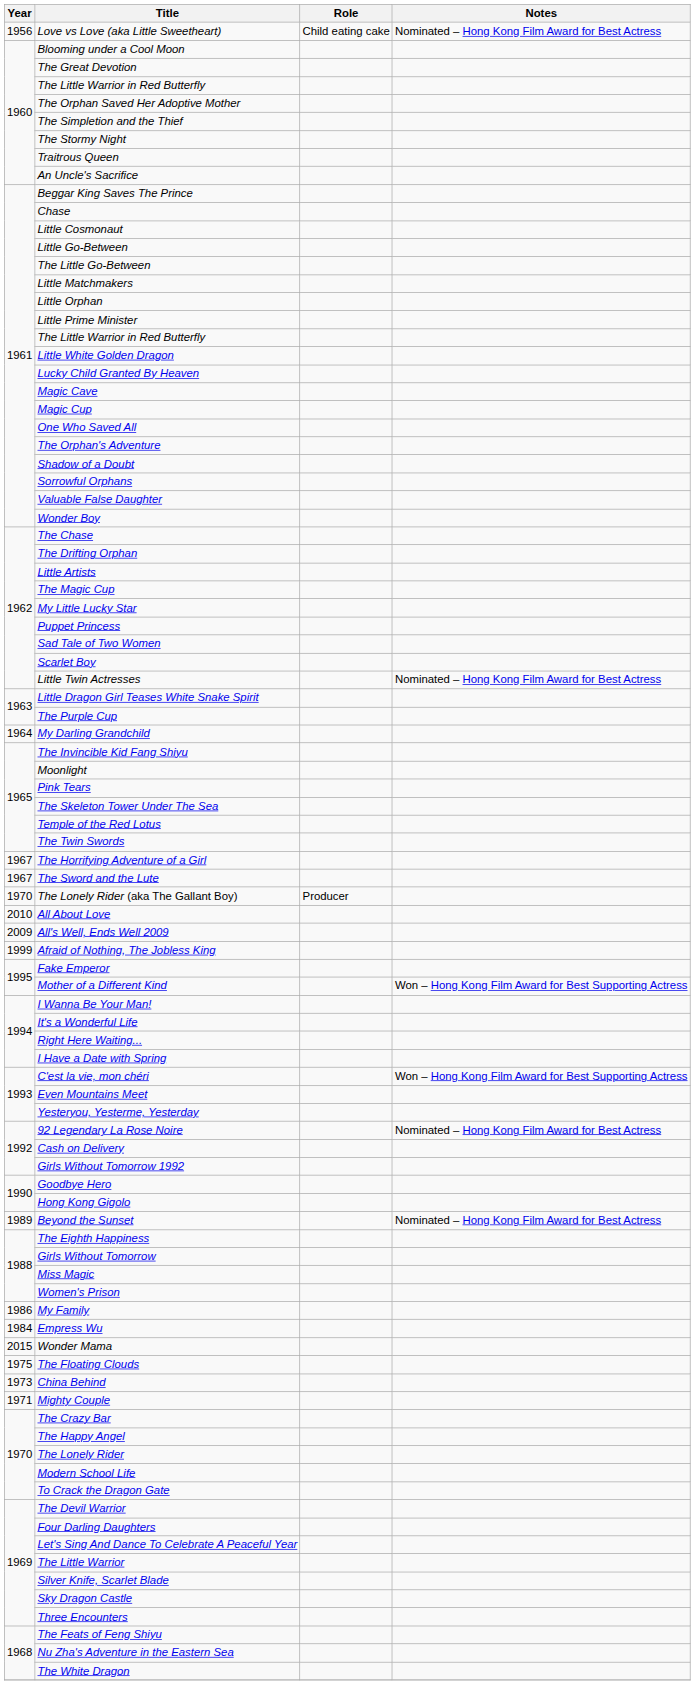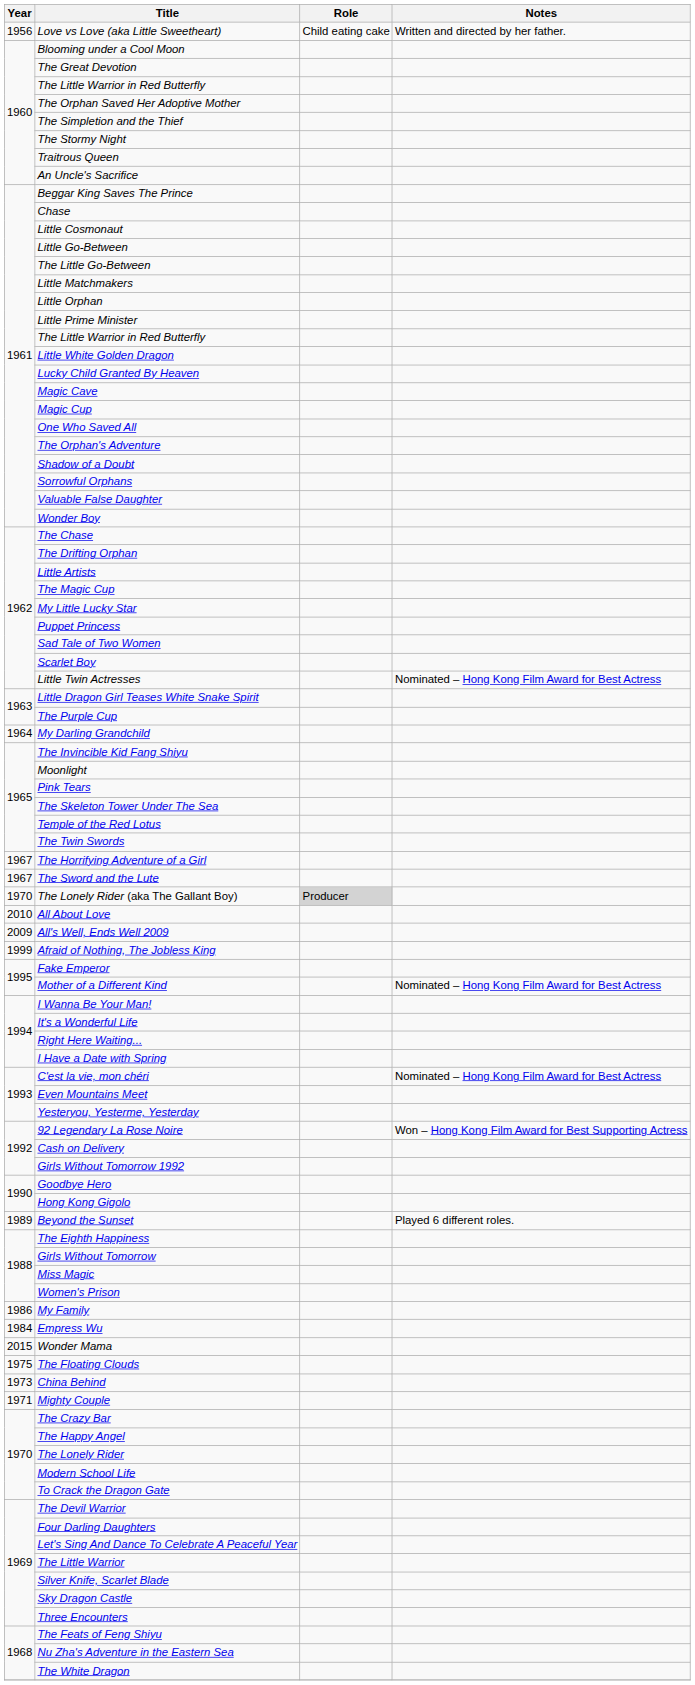 <table class="wikitable sortable">
 <tr>
 <th>Year</th>
 <th>Title</th>
 <th>Role</th>
 <th>Notes</th>
 </tr>
 <tr>
 <td>1956</td>
 <td><em>Love vs Love (aka Little Sweetheart)</em> </td>
 <td>Child eating cake</td>
-<td>Nominated – <a href='#'>Hong Kong Film Award for Best Actress</a></td>
+<td>Written and directed by her father.</td>
 </tr>
 <tr>
 <td rowspan="8">1960</td>
 <td><em>Blooming under a Cool Moon</em></td>
 <td></td>
 <td></td>
 </tr>
 <tr>
 <td><em>The Great Devotion</em></td>
 <td></td>
 <td></td>
 </tr>
 <tr>
 <td><em>The Little Warrior in Red Butterfly</em></td>
 <td></td>
 <td></td>
 </tr>
 <tr>
 <td><em>The Orphan Saved Her Adoptive Mother</em></td>
 <td></td>
 <td></td>
 </tr>
 <tr>
 <td><em>The Simpletion and the Thief</em></td>
 <td></td>
 <td></td>
 </tr>
 <tr>
 <td><em>The Stormy Night</em></td>
 <td></td>
 <td></td>
 </tr>
 <tr>
 <td><em>Traitrous Queen</em></td>
 <td></td>
 <td></td>
 </tr>
 <tr>
 <td><em>An Uncle's Sacrifice</em></td>
 <td></td>
 <td></td>
 </tr>
 <tr>
 <td rowspan="19">1961</td>
 <td><em>Beggar King Saves The Prince</em></td>
 <td></td>
 <td></td>
 </tr>
 <tr>
 <td><em>Chase</em></td>
 <td></td>
 <td></td>
 </tr>
 <tr>
 <td><em>Little Cosmonaut</em></td>
 <td></td>
 <td></td>
 </tr>
 <tr>
 <td><em>Little Go-Between</em></td>
 <td></td>
 <td></td>
 </tr>
 <tr>
 <td><em>The Little Go-Between</em></td>
 <td></td>
 <td></td>
 </tr>
 <tr>
 <td><em>Little Matchmakers</em></td>
 <td></td>
 <td></td>
 </tr>
 <tr>
 <td><em>Little Orphan</em></td>
 <td></td>
 <td></td>
 </tr>
 <tr>
 <td><em>Little Prime Minister</em></td>
 <td></td>
 <td></td>
 </tr>
 <tr>
 <td><em>The Little Warrior in Red Butterfly</em></td>
 <td></td>
 <td></td>
 </tr>
 <tr>
 <td><em><a href='#'>Little White Golden Dragon</a></em></td>
 <td></td>
 <td></td>
 </tr>
 <tr>
 <td><em><a href='#'>Lucky Child Granted By Heaven</a></em></td>
 <td></td>
 <td></td>
 </tr>
 <tr>
 <td><em><a href='#'>Magic Cave</a></em></td>
 <td></td>
 <td></td>
 </tr>
 <tr>
 <td><em><a href='#'>Magic Cup</a></em></td>
 <td></td>
 <td></td>
 </tr>
 <tr>
 <td><em><a href='#'>One Who Saved All</a></em></td>
 <td></td>
 <td></td>
 </tr>
 <tr>
 <td><em><a href='#'>The Orphan's Adventure</a></em></td>
 <td></td>
 <td></td>
 </tr>
 <tr>
 <td><em><a href='#'>Shadow of a Doubt</a></em></td>
 <td></td>
 <td></td>
 </tr>
 <tr>
 <td><em><a href='#'>Sorrowful Orphans</a></em></td>
 <td></td>
 <td></td>
 </tr>
 <tr>
 <td><em><a href='#'>Valuable False Daughter</a></em></td>
 <td></td>
 <td></td>
 </tr>
 <tr>
 <td><em><a href='#'>Wonder Boy</a></em></td>
 <td></td>
 <td></td>
 </tr>
 <tr>
 <td rowspan="9">1962</td>
 <td><em><a href='#'>The Chase</a></em></td>
 <td></td>
 <td></td>
 </tr>
 <tr>
 <td><em><a href='#'>The Drifting Orphan</a></em></td>
 <td></td>
 <td></td>
 </tr>
 <tr>
 <td><em><a href='#'>Little Artists</a></em></td>
 <td></td>
 <td></td>
 </tr>
 <tr>
 <td><em><a href='#'>The Magic Cup</a></em></td>
 <td></td>
 <td></td>
 </tr>
 <tr>
 <td><em><a href='#'>My Little Lucky Star</a></em></td>
 <td></td>
 <td></td>
 </tr>
 <tr>
 <td><em><a href='#'>Puppet Princess</a></em></td>
 <td></td>
 <td></td>
 </tr>
 <tr>
 <td><em><a href='#'>Sad Tale of Two Women</a></em></td>
 <td></td>
 <td></td>
 </tr>
 <tr>
 <td><em><a href='#'>Scarlet Boy</a></em></td>
 <td></td>
 <td></td>
 </tr>
 <tr>
 <td><em>Little Twin Actresses</em></td>
 <td></td>
 <td>Nominated – <a href='#'>Hong Kong Film Award for Best Actress</a></td>
 </tr>
 <tr>
 <td rowspan="2">1963</td>
 <td><em><a href='#'>Little Dragon Girl Teases White Snake Spirit</a></em></td>
 <td></td>
 <td></td>
 </tr>
 <tr>
 <td><em><a href='#'>The Purple Cup</a></em></td>
 <td></td>
 <td></td>
 </tr>
 <tr>
 <td>1964</td>
 <td><em><a href='#'>My Darling Grandchild</a></em></td>
 <td></td>
 <td></td>
 </tr>
 <tr>
 <td rowspan="6">1965</td>
 <td><em><a href='#'>The Invincible Kid Fang Shiyu</a></em></td>
 <td></td>
 <td></td>
 </tr>
 <tr>
 <td><em>Moonlight</em></td>
 <td></td>
 <td></td>
 </tr>
 <tr>
 <td><em><a href='#'>Pink Tears</a></em></td>
 <td></td>
 <td></td>
 </tr>
 <tr>
 <td><em><a href='#'>The Skeleton Tower Under The Sea</a></em></td>
 <td></td>
 <td></td>
 </tr>
 <tr>
 <td><em><a href='#'>Temple of the Red Lotus</a></em></td>
 <td></td>
 <td></td>
 </tr>
 <tr>
 <td><em><a href='#'>The Twin Swords</a></em></td>
 <td></td>
 <td></td>
 </tr>
 <tr>
 <td>1967</td>
 <td><em><a href='#'>The Horrifying Adventure of a Girl</a></em></td>
 <td></td>
 <td></td>
 </tr>
 <tr>
 <td>1967</td>
 <td><em><a href='#'>The Sword and the Lute</a></em></td>
 <td></td>
 <td></td>
 </tr>
 <tr>
 <td>1970</td>
 <td><em>The Lonely Rider</em> (aka The Gallant Boy)</td>
-<td>Producer</td>
+<td style="background: lightgrey;">Producer</td>
 <td></td>
 </tr>
 <tr>
 <td>2010</td>
 <td><em><a href='#'>All About Love</a></em></td>
 <td></td>
 <td></td>
 </tr>
 <tr>
 <td>2009</td>
 <td><em><a href='#'>All's Well, Ends Well 2009</a></em></td>
 <td></td>
 <td></td>
 </tr>
 <tr>
 <td>1999</td>
 <td><em><a href='#'>Afraid of Nothing, The Jobless King</a></em></td>
 <td></td>
 <td></td>
 </tr>
 <tr>
 <td rowspan="2">1995</td>
 <td><em><a href='#'>Fake Emperor</a></em></td>
 <td></td>
 <td></td>
 </tr>
 <tr>
 <td><em><a href='#'>Mother of a Different Kind</a></em></td>
 <td></td>
-<td>Won – <a href='#'>Hong Kong Film Award for Best Supporting Actress</a></td>
+<td>Nominated – <a href='#'>Hong Kong Film Award for Best Actress</a></td>
 </tr>
 <tr>
 <td rowspan="4">1994</td>
 <td><em><a href='#'>I Wanna Be Your Man!</a></em></td>
 <td></td>
 <td></td>
 </tr>
 <tr>
 <td><em><a href='#'>It's a Wonderful Life</a></em></td>
 <td></td>
 <td></td>
 </tr>
 <tr>
 <td><em><a href='#'>Right Here Waiting...</a></em></td>
 <td></td>
 <td></td>
 </tr>
 <tr>
 <td><em><a href='#'>I Have a Date with Spring</a></em></td>
 <td></td>
 <td></td>
 </tr>
 <tr>
 <td rowspan="3">1993</td>
 <td><em><a href='#'>C'est la vie, mon chéri</a></em></td>
 <td></td>
-<td>Won – <a href='#'>Hong Kong Film Award for Best Supporting Actress</a></td>
+<td>Nominated – <a href='#'>Hong Kong Film Award for Best Actress</a></td>
 </tr>
 <tr>
 <td><em><a href='#'>Even Mountains Meet</a></em></td>
 <td></td>
 <td></td>
 </tr>
 <tr>
 <td><em><a href='#'>Yesteryou, Yesterme, Yesterday</a></em></td>
 <td></td>
 <td></td>
 </tr>
 <tr>
 <td rowspan="3">1992</td>
 <td><em><a href='#'>92 Legendary La Rose Noire</a></em></td>
 <td></td>
-<td>Nominated – <a href='#'>Hong Kong Film Award for Best Actress</a></td>
+<td>Won – <a href='#'>Hong Kong Film Award for Best Supporting Actress</a></td>
 </tr>
 <tr>
 <td><em><a href='#'>Cash on Delivery</a></em></td>
 <td></td>
 <td></td>
 </tr>
 <tr>
 <td><em><a href='#'>Girls Without Tomorrow 1992</a></em></td>
 <td></td>
 <td></td>
 </tr>
 <tr>
 <td rowspan="2">1990</td>
 <td><em><a href='#'>Goodbye Hero</a></em></td>
 <td></td>
 <td></td>
 </tr>
 <tr>
 <td><em><a href='#'>Hong Kong Gigolo</a></em></td>
 <td></td>
 <td></td>
 </tr>
 <tr>
 <td>1989</td>
 <td><em><a href='#'>Beyond the Sunset</a></em></td>
 <td></td>
-<td>Nominated – <a href='#'>Hong Kong Film Award for Best Actress</a></td>
+<td>Played 6 different roles.</td>
 </tr>
 <tr>
 <td rowspan="4">1988</td>
 <td><em><a href='#'>The Eighth Happiness</a></em></td>
 <td></td>
 <td></td>
 </tr>
 <tr>
 <td><em><a href='#'>Girls Without Tomorrow</a></em></td>
 <td></td>
 <td></td>
 </tr>
 <tr>
 <td><em><a href='#'>Miss Magic</a></em></td>
 <td></td>
 <td></td>
 </tr>
 <tr>
 <td><em><a href='#'>Women's Prison</a></em></td>
 <td></td>
 <td></td>
 </tr>
 <tr>
 <td>1986</td>
 <td><em><a href='#'>My Family</a></em></td>
 <td></td>
 <td></td>
 </tr>
 <tr>
 <td>1984</td>
 <td><em><a href='#'>Empress Wu</a></em></td>
 <td></td>
 <td></td>
 </tr>
 <tr>
 <td>2015</td>
 <td><em>Wonder Mama</em></td>
 <td></td>
 <td></td>
 </tr>
 <tr>
 <td>1975</td>
 <td><em><a href='#'>The Floating Clouds</a></em></td>
 <td></td>
 <td></td>
 </tr>
 <tr>
 <td>1973</td>
 <td><em><a href='#'>China Behind</a></em></td>
 <td></td>
 <td></td>
 </tr>
 <tr>
 <td>1971</td>
 <td><em><a href='#'>Mighty Couple</a></em></td>
 <td></td>
 <td></td>
 </tr>
 <tr>
 <td rowspan="5">1970</td>
 <td><em><a href='#'>The Crazy Bar</a></em></td>
 <td></td>
 <td></td>
 </tr>
 <tr>
 <td><em><a href='#'>The Happy Angel</a></em></td>
 <td></td>
 <td></td>
 </tr>
 <tr>
 <td><em><a href='#'>The Lonely Rider</a></em></td>
 <td></td>
 <td></td>
 </tr>
 <tr>
 <td><em><a href='#'>Modern School Life</a></em></td>
 <td></td>
 <td></td>
 </tr>
 <tr>
 <td><em><a href='#'>To Crack the Dragon Gate</a></em></td>
 <td></td>
 <td></td>
 </tr>
 <tr>
 <td rowspan="7">1969</td>
 <td><em><a href='#'>The Devil Warrior</a></em></td>
 <td></td>
 <td></td>
 </tr>
 <tr>
 <td><em><a href='#'>Four Darling Daughters</a></em></td>
 <td></td>
 <td></td>
 </tr>
 <tr>
 <td><em><a href='#'>Let's Sing And Dance To Celebrate A Peaceful Year</a></em></td>
 <td></td>
 <td></td>
 </tr>
 <tr>
 <td><em><a href='#'>The Little Warrior</a></em></td>
 <td></td>
 <td></td>
 </tr>
 <tr>
 <td><em><a href='#'>Silver Knife, Scarlet Blade</a></em></td>
 <td></td>
 <td></td>
 </tr>
 <tr>
 <td><em><a href='#'>Sky Dragon Castle</a></em></td>
 <td></td>
 <td></td>
 </tr>
 <tr>
 <td><em><a href='#'>Three Encounters</a></em></td>
 <td></td>
 <td></td>
 </tr>
 <tr>
 <td rowspan="3">1968</td>
 <td><em><a href='#'>The Feats of Feng Shiyu</a></em></td>
 <td></td>
 <td></td>
 </tr>
 <tr>
 <td><em><a href='#'>Nu Zha's Adventure in the Eastern Sea</a></em></td>
 <td></td>
 <td></td>
 </tr>
 <tr>
 <td><em><a href='#'>The White Dragon</a></em></td>
 <td></td>
 <td></td>
 </tr>
 <tr>
 </tr>
 </table>
